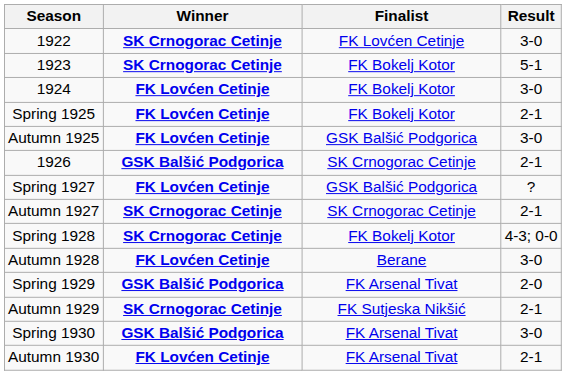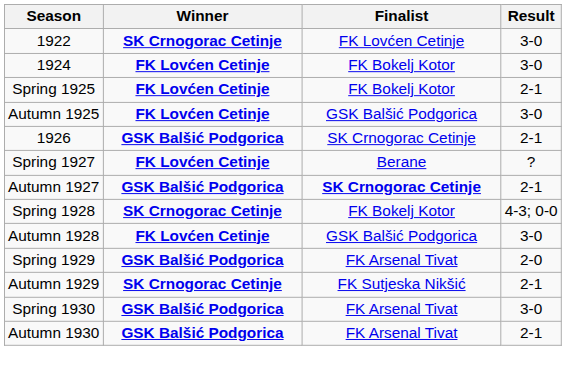 <table class="wikitable" style="text-align: center;">
 <tr>
 <th>Season</th>
 <th style="width:200px;">Winner</th>
 <th style="width:200px;">Finalist</th>
 <th>Result</th>
 </tr>
 <tr>
 <td>1922</td>
 <td><strong><a href='#'>SK Crnogorac Cetinje</a></strong></td>
 <td><a href='#'>FK Lovćen Cetinje</a></td>
 <td>3-0</td>
-</tr>
-<tr>
-<td>1923</td>
-<td><strong><a href='#'>SK Crnogorac Cetinje</a></strong></td>
-<td><a href='#'>FK Bokelj Kotor</a></td>
-<td>5-1</td>
 </tr>
 <tr>
 <td>1924</td>
 <td><strong><a href='#'>FK Lovćen Cetinje</a></strong></td>
 <td><a href='#'>FK Bokelj Kotor</a></td>
 <td>3-0</td>
 </tr>
 <tr>
 <td>Spring 1925</td>
 <td><strong><a href='#'>FK Lovćen Cetinje</a></strong></td>
 <td><a href='#'>FK Bokelj Kotor</a></td>
 <td>2-1</td>
 </tr>
 <tr>
 <td>Autumn 1925</td>
 <td><strong><a href='#'>FK Lovćen Cetinje</a></strong></td>
 <td><a href='#'>GSK Balšić Podgorica</a></td>
 <td>3-0</td>
 </tr>
 <tr>
 <td>1926</td>
 <td><strong><a href='#'>GSK Balšić Podgorica</a></strong></td>
 <td><a href='#'>SK Crnogorac Cetinje</a></td>
 <td>2-1 </td>
 </tr>
 <tr>
 <td>Spring 1927</td>
 <td><strong><a href='#'>FK Lovćen Cetinje</a></strong></td>
-<td><a href='#'>GSK Balšić Podgorica</a></td>
+<td><a href='#'>Berane</a></td>
 <td>?</td>
 </tr>
 <tr>
 <td>Autumn 1927</td>
+<td><strong><a href='#'>GSK Balšić Podgorica</a></strong></td>
 <td><strong><a href='#'>SK Crnogorac Cetinje</a></strong></td>
-<td><a href='#'>SK Crnogorac Cetinje</a></td>
 <td>2-1 </td>
 </tr>
 <tr>
 <td>Spring 1928</td>
 <td><strong><a href='#'>SK Crnogorac Cetinje</a></strong></td>
 <td><a href='#'>FK Bokelj Kotor</a></td>
 <td>4-3; 0-0 </td>
 </tr>
 <tr>
 <td>Autumn 1928</td>
 <td><strong><a href='#'>FK Lovćen Cetinje</a></strong></td>
-<td><a href='#'>Berane</a></td>
+<td><a href='#'>GSK Balšić Podgorica</a></td>
 <td>3-0 </td>
 </tr>
 <tr>
 <td>Spring 1929</td>
 <td><strong><a href='#'>GSK Balšić Podgorica</a></strong></td>
 <td><a href='#'>FK Arsenal Tivat</a></td>
 <td>2-0 </td>
 </tr>
 <tr>
 <td>Autumn 1929</td>
 <td><strong><a href='#'>SK Crnogorac Cetinje</a></strong></td>
 <td><a href='#'>FK Sutjeska Nikšić</a></td>
 <td>2-1 </td>
 </tr>
 <tr>
 <td>Spring 1930</td>
 <td><strong><a href='#'>GSK Balšić Podgorica</a></strong></td>
 <td><a href='#'>FK Arsenal Tivat</a></td>
 <td>3-0 </td>
 </tr>
 <tr>
 <td>Autumn 1930</td>
-<td><strong><a href='#'>FK Lovćen Cetinje</a></strong></td>
+<td><strong><a href='#'>GSK Balšić Podgorica</a></strong></td>
 <td><a href='#'>FK Arsenal Tivat</a></td>
 <td>2-1</td>
 </tr>
 </table>
